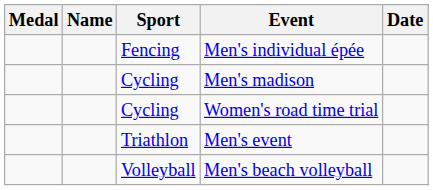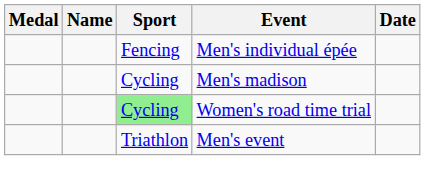 <table class="wikitable sortable" style="font-size: 95%;">
 <tr>
 <th>Medal</th>
 <th>Name</th>
 <th>Sport</th>
 <th>Event</th>
 <th>Date</th>
 </tr>
 <tr>
 <td></td>
 <td></td>
 <td><a href='#'>Fencing</a></td>
 <td><a href='#'>Men's individual épée</a></td>
 <td></td>
 </tr>
 <tr>
 <td></td>
 <td><br> </td>
 <td><a href='#'>Cycling</a></td>
 <td><a href='#'>Men's madison</a></td>
 <td></td>
 </tr>
 <tr>
 <td></td>
 <td></td>
-<td><a href='#'>Cycling</a></td>
+<td style="background: lightgreen;"><a href='#'>Cycling</a></td>
 <td><a href='#'>Women's road time trial</a></td>
 <td></td>
 </tr>
 <tr>
 <td></td>
 <td></td>
 <td><a href='#'>Triathlon</a></td>
 <td><a href='#'>Men's event</a></td>
 <td></td>
 </tr>
-<tr>
-<td></td>
-<td><br></td>
-<td><a href='#'>Volleyball</a></td>
-<td><a href='#'>Men's beach volleyball</a></td>
-<td></td>
-</tr>
 </table>
